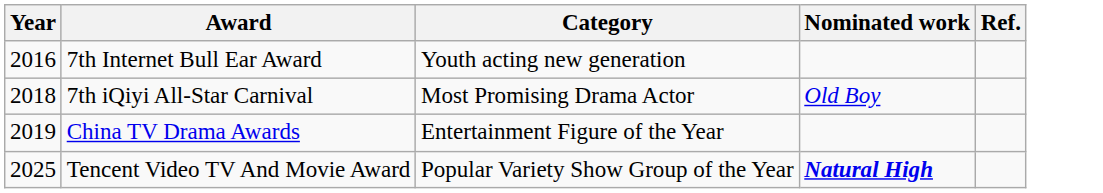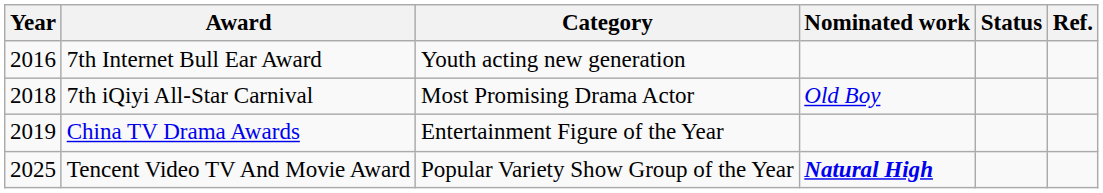 <table class="wikitable">
 <tr>
 <th>Year</th>
 <th>Award</th>
 <th>Category</th>
 <th>Nominated work</th>
+<th>Status</th>
 <th>Ref.</th>
 </tr>
 <tr>
 <td>2016</td>
 <td>7th Internet Bull Ear Award</td>
 <td>Youth acting new generation</td>
+<td></td>
 <td></td>
 <td></td>
 </tr>
 <tr>
 <td>2018</td>
 <td>7th iQiyi All-Star Carnival</td>
 <td>Most Promising Drama Actor</td>
 <td><em><a href='#'>Old Boy</a></em></td>
 <td></td>
+<td></td>
 </tr>
 <tr>
 <td>2019</td>
 <td><a href='#'>China TV Drama Awards</a></td>
 <td>Entertainment Figure of the Year</td>
+<td></td>
 <td></td>
 <td></td>
 </tr>
 <tr>
 <td>2025</td>
 <td>Tencent Video TV And Movie Award</td>
 <td>Popular Variety Show Group of the Year</td>
 <td><strong><em><a href='#'>Natural High</a><br></em></strong></td>
 <td></td>
+<td></td>
 </tr>
 </table>
